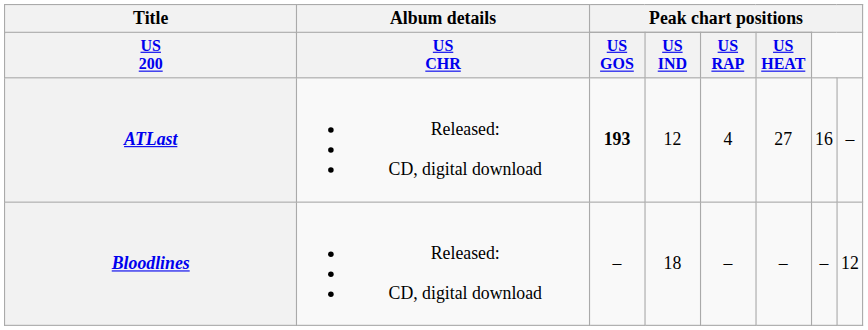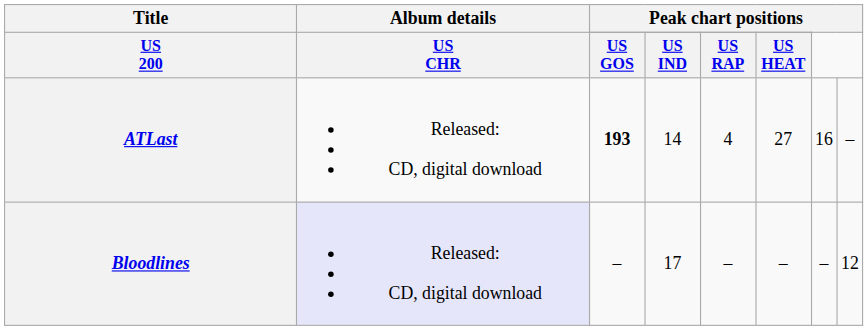 <table class="wikitable plainrowheaders" style="text-align:center;">
 <tr>
 <th scope="col" rowspan="2" style="width:16em;">Title</th>
 <th scope="col" rowspan="2" style="width:16em;">Album details</th>
 <th scope="col" colspan="6">Peak chart positions</th>
 </tr>
 <tr>
 </tr>
 <tr>
 <th style="width:3em; font-size:90%"><a href='#'>US<br>200</a></th>
 <th style="width:3em; font-size:90%"><a href='#'>US<br>CHR</a></th>
 <th style="width:3em; font-size:90%"><a href='#'>US<br>GOS</a></th>
 <th style="width:3em; font-size:90%"><a href='#'>US<br>IND</a></th>
 <th style="width:3em; font-size:90%"><a href='#'>US<br>RAP</a></th>
 <th style="width:3em; font-size:90%"><a href='#'>US<br>HEAT</a></th>
 </tr>
 <tr>
 <th scope="row"><em><a href='#'>ATLast</a></em></th>
 <td><br><ul><li>Released: </li><li></li><li>CD, digital download</li></ul></td>
 <td><strong>193</strong></td>
-<td>12</td>
+<td>14</td>
 <td>4</td>
 <td>27</td>
 <td>16</td>
 <td>–</td>
 </tr>
 <tr>
 <th scope="row"><em><a href='#'>Bloodlines</a></em></th>
-<td><br><ul><li>Released: </li><li></li><li>CD, digital download</li></ul></td>
+<td style="background: lavender;"><br><ul><li>Released: </li><li></li><li>CD, digital download</li></ul></td>
 <td>–</td>
-<td>18</td>
+<td>17</td>
 <td>–</td>
 <td>–</td>
 <td>–</td>
 <td>12</td>
 </tr>
 </table>
